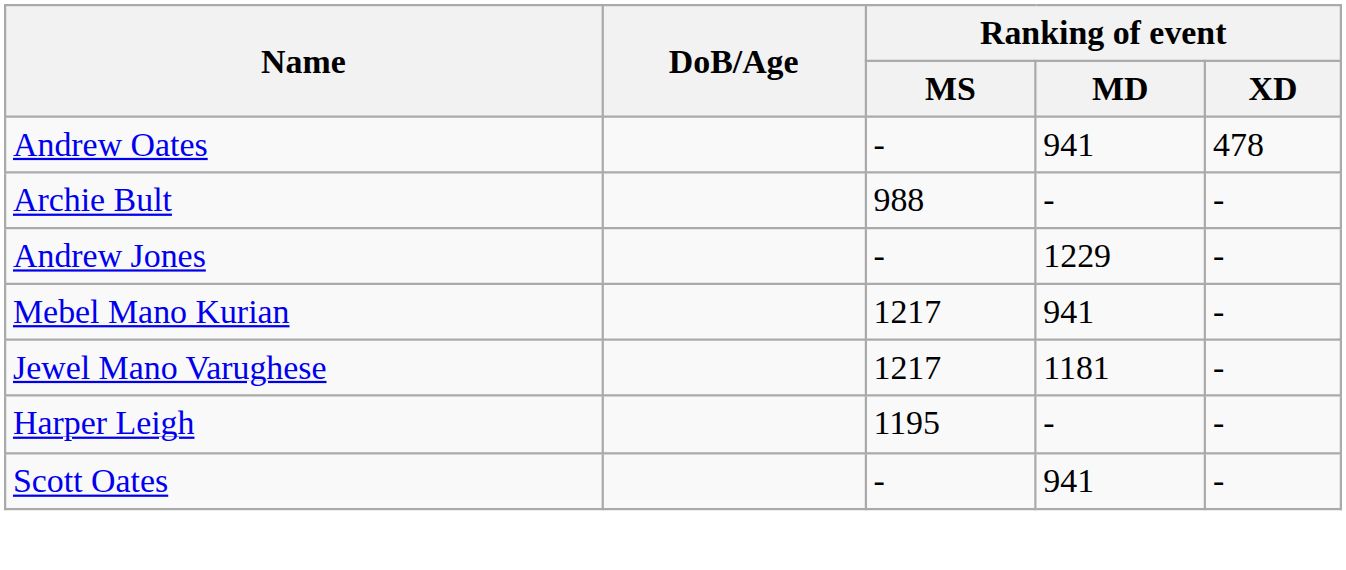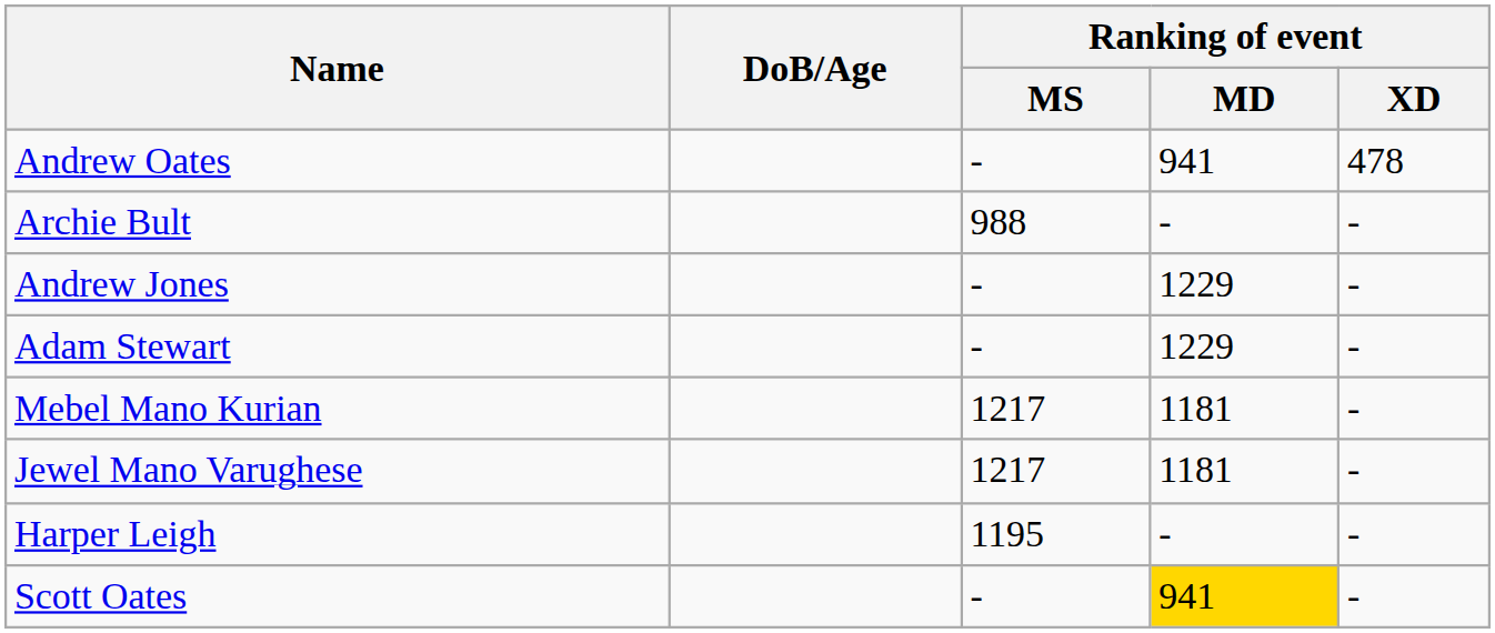 <table class="wikitable" style="width:600px; font-size:95%;">
 <tr>
 <th rowspan="2" align="left">Name</th>
 <th rowspan="2" align="left">DoB/Age</th>
 <th colspan="3" align="center">Ranking of event</th>
 </tr>
 <tr>
 <th align="center">MS</th>
 <th>MD</th>
 <th align="center">XD</th>
 </tr>
 <tr>
 <td><a href='#'>Andrew Oates</a></td>
 <td></td>
 <td>-</td>
 <td>941</td>
 <td>478</td>
 </tr>
 <tr>
 <td><a href='#'>Archie Bult</a></td>
 <td></td>
 <td>988</td>
 <td>-</td>
 <td>-</td>
 </tr>
 <tr>
 <td><a href='#'>Andrew Jones</a></td>
 <td></td>
 <td>-</td>
 <td>1229</td>
 <td>-</td>
 </tr>
 <tr>
+<td><a href='#'>Adam Stewart</a></td>
+<td></td>
+<td>-</td>
+<td>1229</td>
+<td>-</td>
+</tr>
+<tr>
 <td><a href='#'>Mebel Mano Kurian</a></td>
 <td></td>
 <td>1217</td>
-<td>941</td>
+<td>1181</td>
 <td>-</td>
 </tr>
 <tr>
 <td><a href='#'>Jewel Mano Varughese</a></td>
 <td></td>
 <td>1217</td>
 <td>1181</td>
 <td>-</td>
 </tr>
 <tr>
 <td><a href='#'>Harper Leigh</a></td>
 <td></td>
 <td>1195</td>
 <td>-</td>
 <td>-</td>
 </tr>
 <tr>
 <td><a href='#'>Scott Oates</a></td>
 <td></td>
 <td>-</td>
-<td>941</td>
+<td style="background: gold;">941</td>
 <td>-</td>
 </tr>
 </table>
